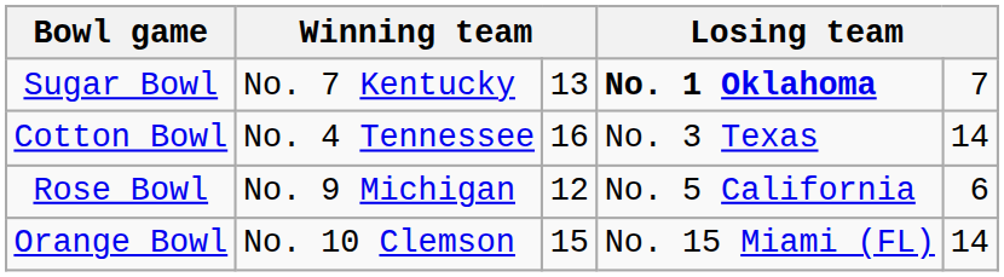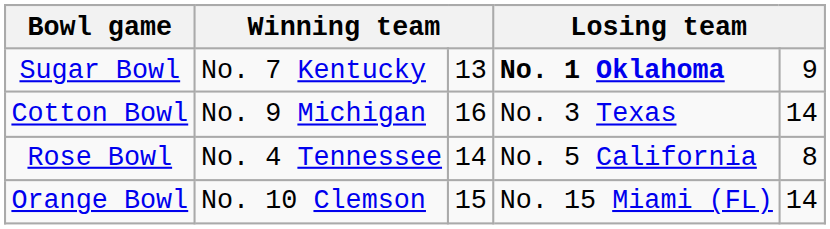 <table class="wikitable">
 <tr>
 <th>Bowl game</th>
 <th colspan="2">Winning team</th>
 <th colspan="2">Losing team</th>
 </tr>
 <tr>
 <td align=center><a href='#'>Sugar Bowl</a></td>
 <td>No. 7 <a href='#'>Kentucky</a></td>
 <td>13</td>
 <td><strong>No. 1 <a href='#'>Oklahoma</a></strong></td>
-<td align=right>7</td>
+<td align=right>9</td>
 </tr>
 <tr>
 <td align=center><a href='#'>Cotton Bowl</a></td>
-<td>No. 4 <a href='#'>Tennessee</a></td>
+<td>No. 9 <a href='#'>Michigan</a></td>
 <td>16</td>
 <td>No. 3 <a href='#'>Texas</a></td>
 <td>14</td>
 </tr>
 <tr>
 <td align=center><a href='#'>Rose Bowl</a></td>
-<td>No. 9 <a href='#'>Michigan</a></td>
-<td>12</td>
+<td>No. 4 <a href='#'>Tennessee</a></td>
+<td>14</td>
 <td>No. 5 <a href='#'>California</a></td>
-<td align=right>6</td>
+<td align=right>8</td>
 </tr>
 <tr>
 <td align=center><a href='#'>Orange Bowl</a></td>
 <td>No. 10 <a href='#'>Clemson</a></td>
 <td>15</td>
 <td>No. 15 <a href='#'>Miami (FL)</a></td>
 <td>14</td>
 </tr>
 </table>
